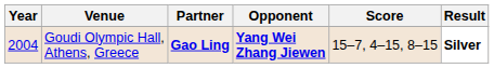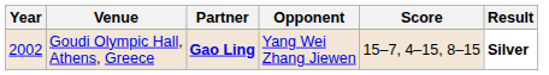 <table class="sortable wikitable" style="font-size: 90%;">
 <tr>
 <th>Year</th>
 <th>Venue</th>
 <th>Partner</th>
 <th>Opponent</th>
 <th>Score</th>
 <th>Result</th>
 </tr>
 <tr>
 </tr>
 <tr style="background:#F3E6D7">
-<td align="center"><a href='#'>2004</a></td>
+<td align="center"><a href='#'>2002</a></td>
 <td align="left"><a href='#'>Goudi Olympic Hall</a>,<br><a href='#'>Athens</a>, <a href='#'>Greece</a></td>
 <td align="left"><strong> <a href='#'>Gao Ling</a></strong></td>
-<td align="left"><strong> <a href='#'>Yang Wei</a> <br>  <a href='#'>Zhang Jiewen</a></strong></td>
+<td align="left"> <a href='#'>Yang Wei</a> <br>  <a href='#'>Zhang Jiewen</a></td>
 <td align="left">15–7, 4–15, 8–15</td>
 <td style="text-align:left; background:white"> <strong>Silver</strong></td>
 </tr>
 </table>
